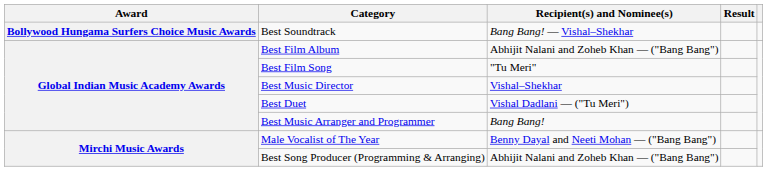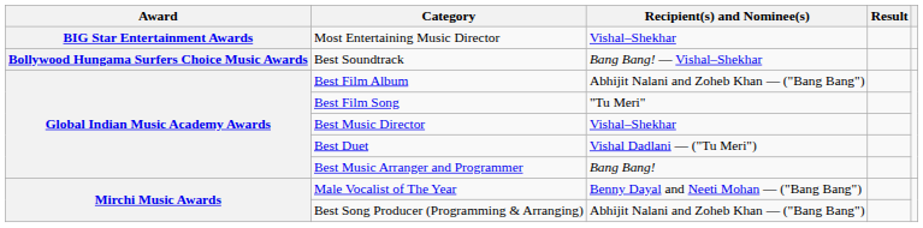 <table class="wikitable plainrowheaders sortable">
 <tr>
 <th scope="col">Award</th>
 <th scope="col">Category</th>
 <th scope="col">Recipient(s) and Nominee(s)</th>
 <th scope="col">Result</th>
 <th scope="col" class="unsortable"></th>
+</tr>
+<tr>
+<th scope="row"><a href='#'>BIG Star Entertainment Awards</a></th>
+<td>Most Entertaining Music Director</td>
+<td><a href='#'>Vishal–Shekhar</a></td>
+<td></td>
+<td align="center"></td>
 </tr>
 <tr>
 <th scope="row"><a href='#'>Bollywood Hungama Surfers Choice Music Awards</a></th>
 <td>Best Soundtrack</td>
 <td><em>Bang Bang!</em> — <a href='#'>Vishal–Shekhar</a></td>
 <td></td>
 <td align="center"></td>
 </tr>
 <tr>
 <th rowspan="5" scope="row"><a href='#'>Global Indian Music Academy Awards</a></th>
 <td><a href='#'>Best Film Album</a></td>
 <td>Abhijit Nalani and Zoheb Khan — ("Bang Bang")</td>
 <td></td>
 <td rowspan="5" align="center"><br></td>
 </tr>
 <tr>
 <td><a href='#'>Best Film Song</a></td>
 <td>"Tu Meri"</td>
 <td></td>
 </tr>
 <tr>
 <td><a href='#'>Best Music Director</a></td>
 <td><a href='#'>Vishal–Shekhar</a></td>
 <td></td>
 </tr>
 <tr>
 <td><a href='#'>Best Duet</a></td>
 <td><a href='#'>Vishal Dadlani</a> — ("Tu Meri")</td>
 <td></td>
 </tr>
 <tr>
 <td><a href='#'>Best Music Arranger and Programmer</a></td>
 <td><em>Bang Bang!</em></td>
 <td></td>
 </tr>
 <tr>
 <th rowspan="2" scope="row"><a href='#'>Mirchi Music Awards</a></th>
 <td><a href='#'>Male Vocalist of The Year</a></td>
 <td><a href='#'>Benny Dayal</a> and <a href='#'>Neeti Mohan</a> — ("Bang Bang")</td>
 <td></td>
 <td rowspan="2" align="center"></td>
 </tr>
 <tr>
 <td>Best Song Producer (Programming & Arranging)</td>
 <td>Abhijit Nalani and Zoheb Khan — ("Bang Bang")</td>
 <td></td>
 </tr>
 </table>
